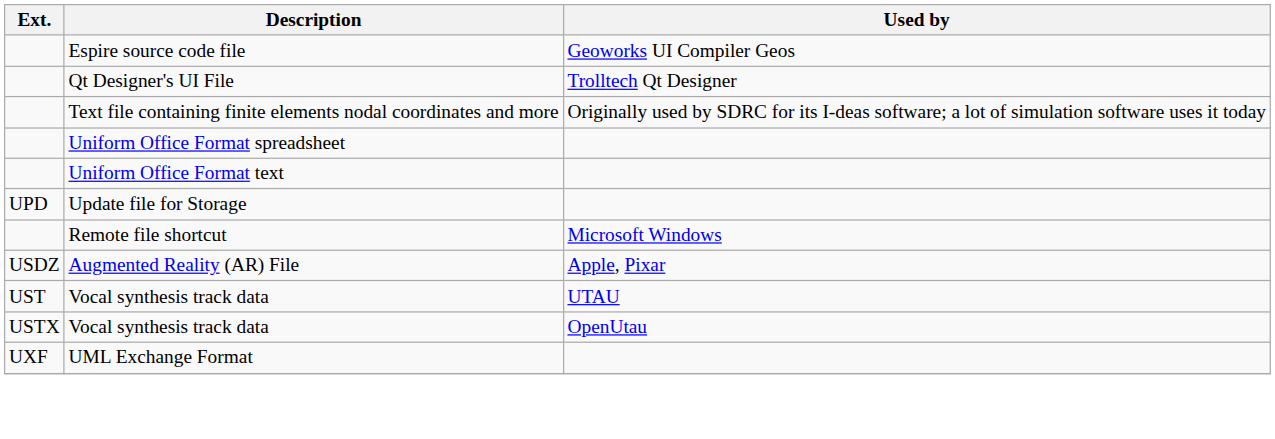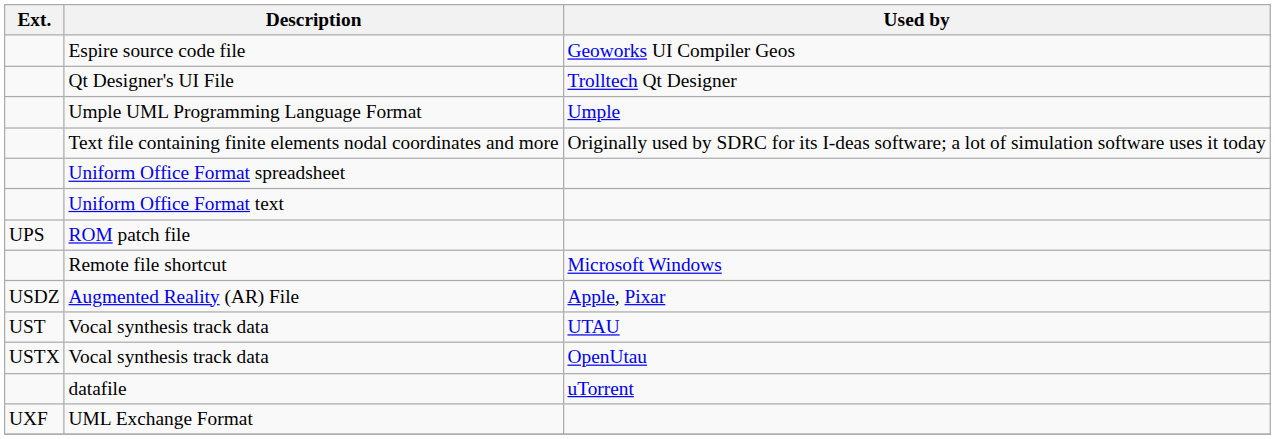 <table class="wikitable">
 <tr>
 <th>Ext.</th>
 <th>Description</th>
 <th>Used by</th>
 </tr>
 <tr>
 <td></td>
 <td>Espire source code file</td>
 <td><a href='#'>Geoworks</a> UI Compiler Geos</td>
 </tr>
 <tr>
 <td></td>
 <td>Qt Designer's UI File</td>
 <td><a href='#'>Trolltech</a> Qt Designer</td>
 </tr>
 <tr>
 <td></td>
+<td>Umple UML Programming Language Format</td>
+<td><a href='#'>Umple</a></td>
+</tr>
+<tr>
+<td></td>
 <td>Text file containing finite elements nodal coordinates and more </td>
 <td>Originally used by SDRC for its I-deas software; a lot of simulation software uses it today</td>
 </tr>
 <tr>
 <td></td>
 <td><a href='#'>Uniform Office Format</a> spreadsheet</td>
 <td></td>
 </tr>
 <tr>
 <td></td>
 <td><a href='#'>Uniform Office Format</a> text</td>
 <td></td>
 </tr>
 <tr>
-<td>UPD</td>
-<td>Update file for Storage</td>
+<td>UPS</td>
+<td><a href='#'>ROM</a> patch file</td>
 <td></td>
 </tr>
 <tr>
 <td></td>
 <td>Remote file shortcut</td>
 <td><a href='#'>Microsoft Windows</a></td>
 </tr>
 <tr>
 <td>USDZ</td>
 <td><a href='#'>Augmented Reality</a> (AR) File</td>
 <td><a href='#'>Apple</a>, <a href='#'>Pixar</a></td>
 </tr>
 <tr>
 <td>UST</td>
 <td>Vocal synthesis track data</td>
 <td><a href='#'>UTAU</a></td>
 </tr>
 <tr>
 <td>USTX</td>
 <td>Vocal synthesis track data</td>
 <td><a href='#'>OpenUtau</a></td>
 </tr>
 <tr>
+<td></td>
+<td>datafile</td>
+<td><a href='#'>uTorrent</a></td>
+</tr>
+<tr>
 <td>UXF</td>
 <td>UML Exchange Format</td>
 <td></td>
 </tr>
 <tr>
 </tr>
 </table>
